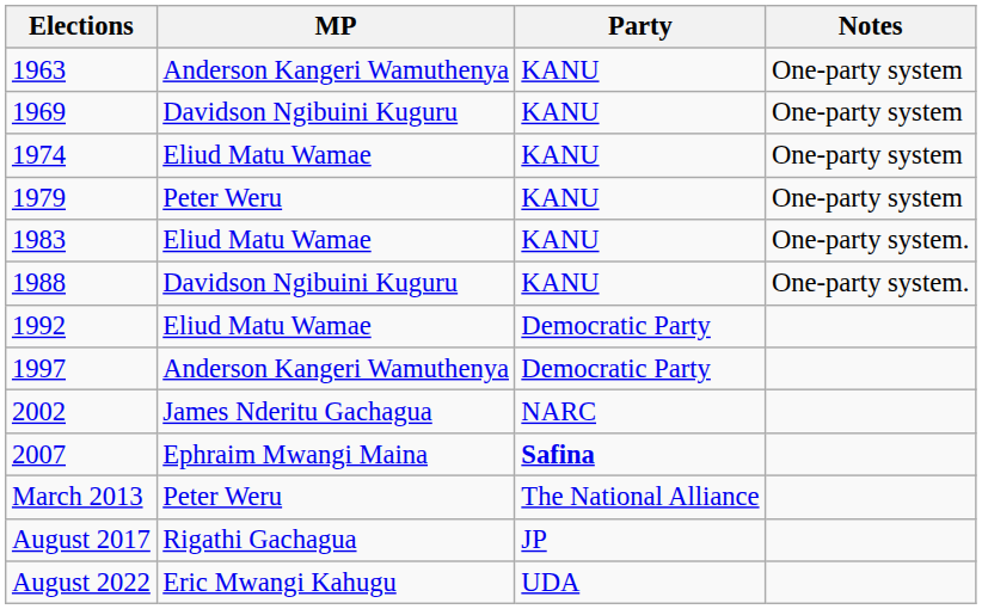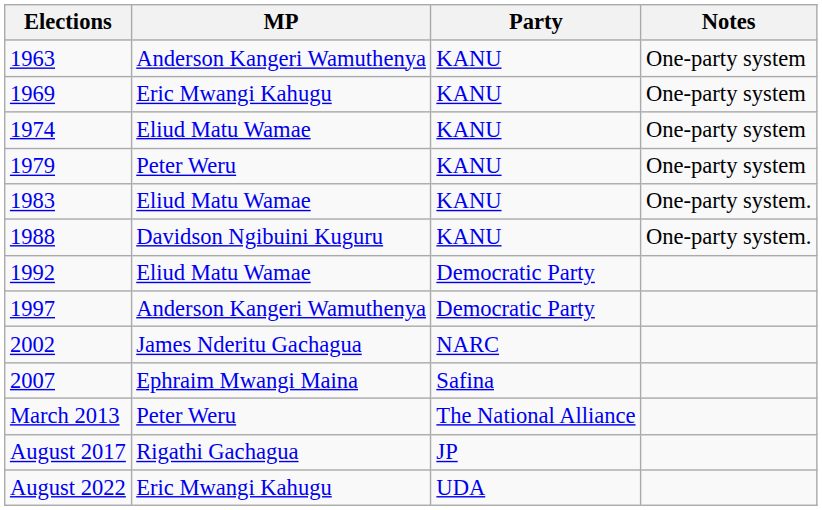 <table class="wikitable">
 <tr>
 <th>Elections</th>
 <th>MP</th>
 <th>Party</th>
 <th>Notes</th>
 </tr>
 <tr>
 <td><a href='#'>1963</a></td>
 <td><a href='#'>Anderson Kangeri Wamuthenya</a></td>
 <td><a href='#'>KANU</a></td>
 <td>One-party system</td>
 </tr>
 <tr>
 <td><a href='#'>1969</a></td>
-<td><a href='#'>Davidson Ngibuini Kuguru</a></td>
+<td><a href='#'>Eric Mwangi Kahugu</a></td>
 <td><a href='#'>KANU</a></td>
 <td>One-party system</td>
 </tr>
 <tr>
 <td><a href='#'>1974</a></td>
 <td><a href='#'>Eliud Matu Wamae</a></td>
 <td><a href='#'>KANU</a></td>
 <td>One-party system</td>
 </tr>
 <tr>
 <td><a href='#'>1979</a></td>
 <td><a href='#'>Peter Weru</a></td>
 <td><a href='#'>KANU</a></td>
 <td>One-party system</td>
 </tr>
 <tr>
 <td><a href='#'>1983</a></td>
 <td><a href='#'>Eliud Matu Wamae</a></td>
 <td><a href='#'>KANU</a></td>
 <td>One-party system.</td>
 </tr>
 <tr>
 <td><a href='#'>1988</a></td>
 <td><a href='#'>Davidson Ngibuini Kuguru</a></td>
 <td><a href='#'>KANU</a></td>
 <td>One-party system.</td>
 </tr>
 <tr>
 <td><a href='#'>1992</a></td>
 <td><a href='#'>Eliud Matu Wamae</a></td>
 <td><a href='#'>Democratic Party</a></td>
 <td></td>
 </tr>
 <tr>
 <td><a href='#'>1997</a></td>
 <td><a href='#'>Anderson Kangeri Wamuthenya</a></td>
 <td><a href='#'>Democratic Party</a></td>
 <td></td>
 </tr>
 <tr>
 <td><a href='#'>2002</a></td>
 <td><a href='#'>James Nderitu Gachagua</a></td>
 <td><a href='#'>NARC</a></td>
 <td></td>
 </tr>
 <tr>
 <td><a href='#'>2007</a></td>
 <td><a href='#'>Ephraim Mwangi Maina</a></td>
-<td><strong><a href='#'>Safina</a></strong></td>
+<td><a href='#'>Safina</a></td>
 <td></td>
 </tr>
 <tr>
 <td><a href='#'>March 2013</a></td>
 <td><a href='#'>Peter Weru</a></td>
 <td><a href='#'>The National Alliance</a></td>
 <td></td>
 </tr>
 <tr>
 <td><a href='#'>August 2017</a></td>
 <td><a href='#'>Rigathi Gachagua</a></td>
 <td><a href='#'>JP</a></td>
 <td></td>
 </tr>
 <tr>
 <td><a href='#'>August 2022</a></td>
 <td><a href='#'>Eric Mwangi Kahugu</a></td>
 <td><a href='#'>UDA</a></td>
 <td></td>
 </tr>
 </table>
